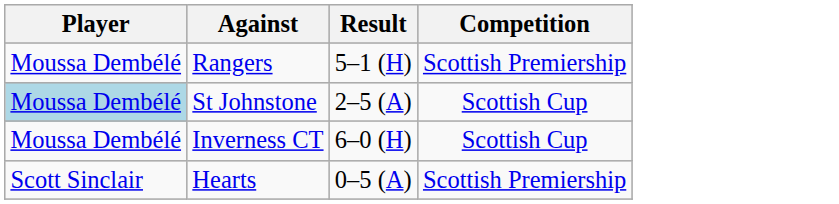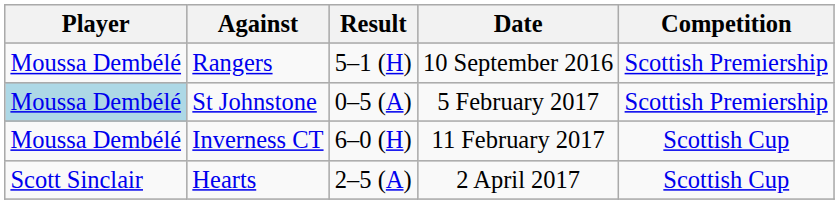 <table class="wikitable sortable">
 <tr>
 <th>Player</th>
 <th>Against</th>
 <th>Result</th>
+<th>Date</th>
 <th>Competition</th>
 </tr>
 <tr>
 <td> <a href='#'>Moussa Dembélé</a></td>
 <td> <a href='#'>Rangers</a></td>
 <td align=center>5–1 (<a href='#'>H</a>)</td>
+<td align=center>10 September 2016</td>
 <td align=center><a href='#'>Scottish Premiership</a></td>
 </tr>
 <tr>
 <td style="background: lightblue;"> <a href='#'>Moussa Dembélé</a></td>
 <td> <a href='#'>St Johnstone</a></td>
-<td align=center>2–5 (<a href='#'>A</a>)</td>
-<td align=center><a href='#'>Scottish Cup</a></td>
+<td align=center>0–5 (<a href='#'>A</a>)</td>
+<td align=center>5 February 2017</td>
+<td align=center><a href='#'>Scottish Premiership</a></td>
 </tr>
 <tr>
 <td> <a href='#'>Moussa Dembélé</a></td>
 <td> <a href='#'>Inverness CT</a></td>
 <td align=center>6–0 (<a href='#'>H</a>)</td>
+<td align=center>11 February 2017</td>
 <td align=center><a href='#'>Scottish Cup</a></td>
 </tr>
 <tr>
 <td> <a href='#'>Scott Sinclair</a></td>
 <td> <a href='#'>Hearts</a></td>
-<td align=center>0–5 (<a href='#'>A</a>)</td>
-<td align=center><a href='#'>Scottish Premiership</a></td>
+<td align=center>2–5 (<a href='#'>A</a>)</td>
+<td align=center>2 April 2017</td>
+<td align=center><a href='#'>Scottish Cup</a></td>
 </tr>
 </table>
